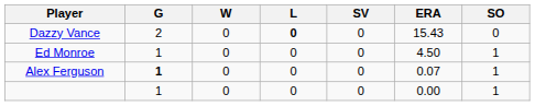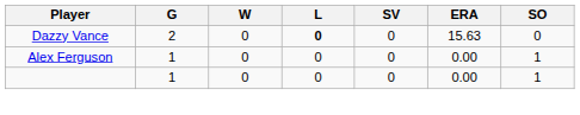 <table class="wikitable sortable">
 <tr>
 <th bgcolor="#DDDDFF" width="16%">Player</th>
 <th bgcolor="#DDDDFF" width="9%">G</th>
 <th bgcolor="#DDDDFF" width="9%">W</th>
 <th bgcolor="#DDDDFF" width="9%">L</th>
 <th bgcolor="#DDDDFF" width="9%">SV</th>
 <th bgcolor="#DDDDFF" width="9%">ERA</th>
 <th bgcolor="#DDDDFF" width="9%">SO</th>
 </tr>
 <tr align="center">
 <td><a href='#'>Dazzy Vance</a></td>
 <td>2</td>
 <td>0</td>
 <td><strong>0</strong></td>
 <td>0</td>
-<td>15.43</td>
+<td>15.63</td>
 <td>0</td>
 </tr>
 <tr align=center>
-<td><a href='#'>Ed Monroe</a></td>
+<td><a href='#'>Alex Ferguson</a></td>
 <td>1</td>
 <td>0</td>
 <td>0</td>
 <td>0</td>
-<td>4.50</td>
-<td>1</td>
-</tr>
-<tr align=center>
-<td><a href='#'>Alex Ferguson</a></td>
-<td><strong>1</strong></td>
-<td>0</td>
-<td>0</td>
-<td>0</td>
-<td>0.07</td>
+<td>0.00</td>
 <td>1</td>
 </tr>
 <tr align=center>
 <td></td>
 <td>1</td>
 <td>0</td>
 <td>0</td>
 <td>0</td>
 <td>0.00</td>
 <td>1</td>
 </tr>
 </table>
